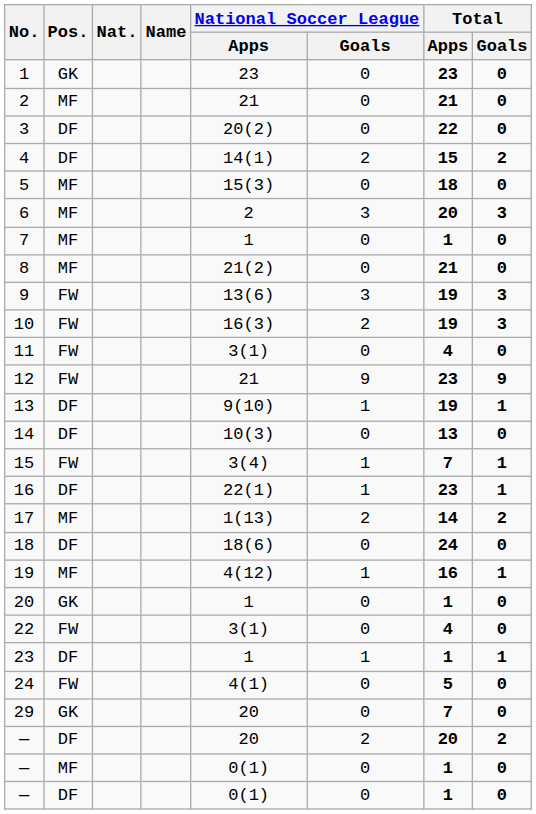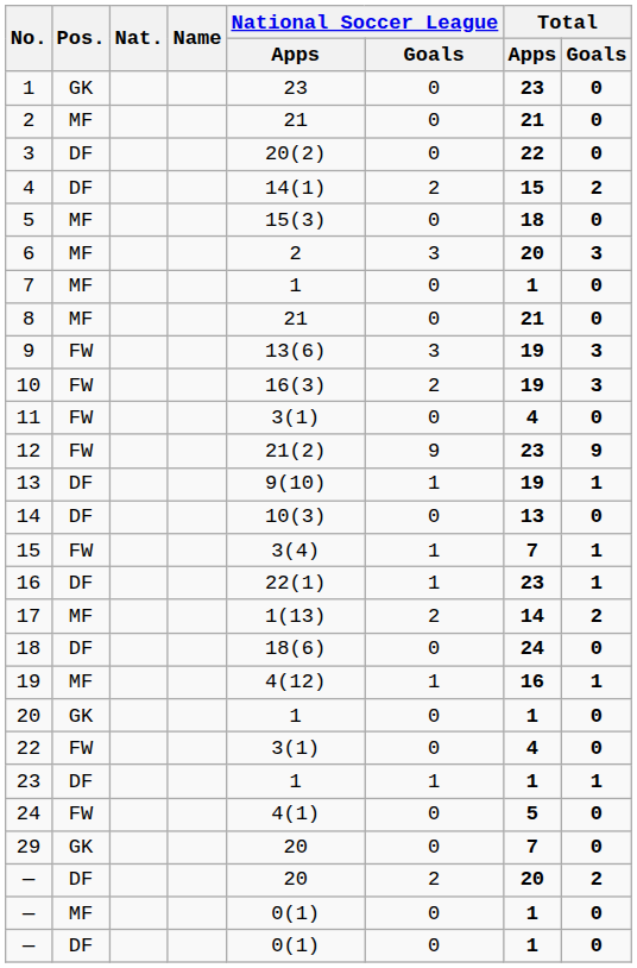 <table class="wikitable sortable" style="text-align:center">
 <tr>
 <th rowspan="2">No.</th>
 <th rowspan="2">Pos.</th>
 <th rowspan="2">Nat.</th>
 <th rowspan="2">Name</th>
 <th colspan="2"><a href='#'>National Soccer League</a></th>
 <th colspan="2">Total</th>
 </tr>
 <tr>
 <th>Apps</th>
 <th>Goals</th>
 <th>Apps</th>
 <th>Goals</th>
 </tr>
 <tr>
 <td>1</td>
 <td>GK</td>
 <td></td>
 <td align=left></td>
 <td>23</td>
 <td>0</td>
 <td><strong>23</strong></td>
 <td><strong>0</strong></td>
 </tr>
 <tr>
 <td>2</td>
 <td>MF</td>
 <td></td>
 <td align=left></td>
 <td>21</td>
 <td>0</td>
 <td><strong>21</strong></td>
 <td><strong>0</strong></td>
 </tr>
 <tr>
 <td>3</td>
 <td>DF</td>
 <td></td>
 <td align=left></td>
 <td>20(2)</td>
 <td>0</td>
 <td><strong>22</strong></td>
 <td><strong>0</strong></td>
 </tr>
 <tr>
 <td>4</td>
 <td>DF</td>
 <td></td>
 <td align=left></td>
 <td>14(1)</td>
 <td>2</td>
 <td><strong>15</strong></td>
 <td><strong>2</strong></td>
 </tr>
 <tr>
 <td>5</td>
 <td>MF</td>
 <td></td>
 <td align=left></td>
 <td>15(3)</td>
 <td>0</td>
 <td><strong>18</strong></td>
 <td><strong>0</strong></td>
 </tr>
 <tr>
 <td>6</td>
 <td>MF</td>
 <td></td>
 <td align=left></td>
 <td>2</td>
 <td>3</td>
 <td><strong>20</strong></td>
 <td><strong>3</strong></td>
 </tr>
 <tr>
 <td>7</td>
 <td>MF</td>
 <td></td>
 <td align=left></td>
 <td>1</td>
 <td>0</td>
 <td><strong>1</strong></td>
 <td><strong>0</strong></td>
 </tr>
 <tr>
 <td>8</td>
 <td>MF</td>
 <td></td>
 <td align=left></td>
-<td>21(2)</td>
+<td>21</td>
 <td>0</td>
 <td><strong>21</strong></td>
 <td><strong>0</strong></td>
 </tr>
 <tr>
 <td>9</td>
 <td>FW</td>
 <td></td>
 <td align=left></td>
 <td>13(6)</td>
 <td>3</td>
 <td><strong>19</strong></td>
 <td><strong>3</strong></td>
 </tr>
 <tr>
 <td>10</td>
 <td>FW</td>
 <td></td>
 <td align=left></td>
 <td>16(3)</td>
 <td>2</td>
 <td><strong>19</strong></td>
 <td><strong>3</strong></td>
 </tr>
 <tr>
 <td>11</td>
 <td>FW</td>
 <td></td>
 <td align=left></td>
 <td>3(1)</td>
 <td>0</td>
 <td><strong>4</strong></td>
 <td><strong>0</strong></td>
 </tr>
 <tr>
 <td>12</td>
 <td>FW</td>
 <td></td>
 <td align=left></td>
-<td>21</td>
+<td>21(2)</td>
 <td>9</td>
 <td><strong>23</strong></td>
 <td><strong>9</strong></td>
 </tr>
 <tr>
 <td>13</td>
 <td>DF</td>
 <td></td>
 <td align=left></td>
 <td>9(10)</td>
 <td>1</td>
 <td><strong>19</strong></td>
 <td><strong>1</strong></td>
 </tr>
 <tr>
 <td>14</td>
 <td>DF</td>
 <td></td>
 <td align=left></td>
 <td>10(3)</td>
 <td>0</td>
 <td><strong>13</strong></td>
 <td><strong>0</strong></td>
 </tr>
 <tr>
 <td>15</td>
 <td>FW</td>
 <td></td>
 <td align=left></td>
 <td>3(4)</td>
 <td>1</td>
 <td><strong>7</strong></td>
 <td><strong>1</strong></td>
 </tr>
 <tr>
 <td>16</td>
 <td>DF</td>
 <td></td>
 <td align=left></td>
 <td>22(1)</td>
 <td>1</td>
 <td><strong>23</strong></td>
 <td><strong>1</strong></td>
 </tr>
 <tr>
 <td>17</td>
 <td>MF</td>
 <td></td>
 <td align=left></td>
 <td>1(13)</td>
 <td>2</td>
 <td><strong>14</strong></td>
 <td><strong>2</strong></td>
 </tr>
 <tr>
 <td>18</td>
 <td>DF</td>
 <td></td>
 <td align=left></td>
 <td>18(6)</td>
 <td>0</td>
 <td><strong>24</strong></td>
 <td><strong>0</strong></td>
 </tr>
 <tr>
 <td>19</td>
 <td>MF</td>
 <td></td>
 <td align=left></td>
 <td>4(12)</td>
 <td>1</td>
 <td><strong>16</strong></td>
 <td><strong>1</strong></td>
 </tr>
 <tr>
 <td>20</td>
 <td>GK</td>
 <td></td>
 <td align=left></td>
 <td>1</td>
 <td>0</td>
 <td><strong>1</strong></td>
 <td><strong>0</strong></td>
 </tr>
 <tr>
 <td>22</td>
 <td>FW</td>
 <td></td>
 <td align=left></td>
 <td>3(1)</td>
 <td>0</td>
 <td><strong>4</strong></td>
 <td><strong>0</strong></td>
 </tr>
 <tr>
 <td>23</td>
 <td>DF</td>
 <td></td>
 <td align=left></td>
 <td>1</td>
 <td>1</td>
 <td><strong>1</strong></td>
 <td><strong>1</strong></td>
 </tr>
 <tr>
 <td>24</td>
 <td>FW</td>
 <td></td>
 <td align=left></td>
 <td>4(1)</td>
 <td>0</td>
 <td><strong>5</strong></td>
 <td><strong>0</strong></td>
 </tr>
 <tr>
 <td>29</td>
 <td>GK</td>
 <td></td>
 <td align=left></td>
 <td>20</td>
 <td>0</td>
 <td><strong>7</strong></td>
 <td><strong>0</strong></td>
 </tr>
 <tr>
 <td>—</td>
 <td>DF</td>
 <td></td>
 <td align=left></td>
 <td>20</td>
 <td>2</td>
 <td><strong>20</strong></td>
 <td><strong>2</strong></td>
 </tr>
 <tr>
 <td>—</td>
 <td>MF</td>
 <td></td>
 <td align=left></td>
 <td>0(1)</td>
 <td>0</td>
 <td><strong>1</strong></td>
 <td><strong>0</strong></td>
 </tr>
 <tr>
 <td>—</td>
 <td>DF</td>
 <td></td>
 <td align=left></td>
 <td>0(1)</td>
 <td>0</td>
 <td><strong>1</strong></td>
 <td><strong>0</strong></td>
 </tr>
 </table>
